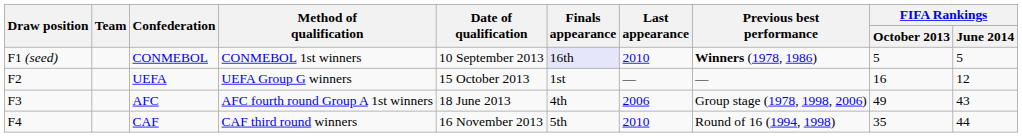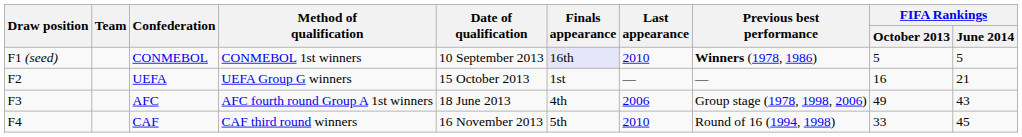 <table class="wikitable sortable">
 <tr>
 <th rowspan=2>Draw position</th>
 <th rowspan=2>Team</th>
 <th rowspan=2>Confederation</th>
 <th rowspan=2>Method of<br>qualification</th>
 <th rowspan=2>Date of<br>qualification</th>
 <th rowspan=2>Finals<br>appearance</th>
 <th rowspan=2>Last<br>appearance</th>
 <th rowspan=2>Previous best<br>performance</th>
 <th colspan=2><a href='#'>FIFA Rankings</a></th>
 </tr>
 <tr>
 <th>October 2013</th>
 <th>June 2014</th>
 </tr>
 <tr>
 <td>F1 <em>(seed)</em></td>
 <td style=white-space:nowrap></td>
 <td><a href='#'>CONMEBOL</a></td>
 <td><a href='#'>CONMEBOL</a> <span>1st</span> winners</td>
 <td>10 September 2013</td>
 <td data-sort-value="16" style="background: lavender;">16th</td>
 <td><a href='#'>2010</a></td>
 <td data-sort-value="7.2"><strong>Winners</strong> (<a href='#'>1978</a>, <a href='#'>1986</a>)</td>
 <td>5</td>
 <td>5</td>
 </tr>
 <tr>
 <td>F2</td>
 <td style=white-space:nowrap></td>
 <td><a href='#'>UEFA</a></td>
 <td><a href='#'>UEFA Group G</a> winners</td>
 <td>15 October 2013</td>
 <td data-sort-value="1">1st</td>
 <td data-sort-value="2014">—</td>
 <td data-sort-value="0.0">—</td>
 <td>16</td>
-<td>12</td>
+<td>21</td>
 </tr>
 <tr>
 <td>F3</td>
 <td style=white-space:nowrap></td>
 <td><a href='#'>AFC</a></td>
 <td><a href='#'>AFC fourth round Group A</a> <span>1st</span> winners</td>
 <td>18 June 2013</td>
 <td data-sort-value="4">4th</td>
 <td><a href='#'>2006</a></td>
 <td data-sort-value="1.3">Group stage (<a href='#'>1978</a>, <a href='#'>1998</a>, <a href='#'>2006</a>)</td>
 <td>49</td>
 <td>43</td>
 </tr>
 <tr>
 <td>F4</td>
 <td style=white-space:nowrap></td>
 <td><a href='#'>CAF</a></td>
 <td><a href='#'>CAF third round</a> winners</td>
 <td>16 November 2013</td>
 <td data-sort-value="5">5th</td>
 <td><a href='#'>2010</a></td>
 <td data-sort-value="2.2">Round of 16 (<a href='#'>1994</a>, <a href='#'>1998</a>)</td>
-<td>35</td>
-<td>44</td>
+<td>33</td>
+<td>45</td>
 </tr>
 </table>
